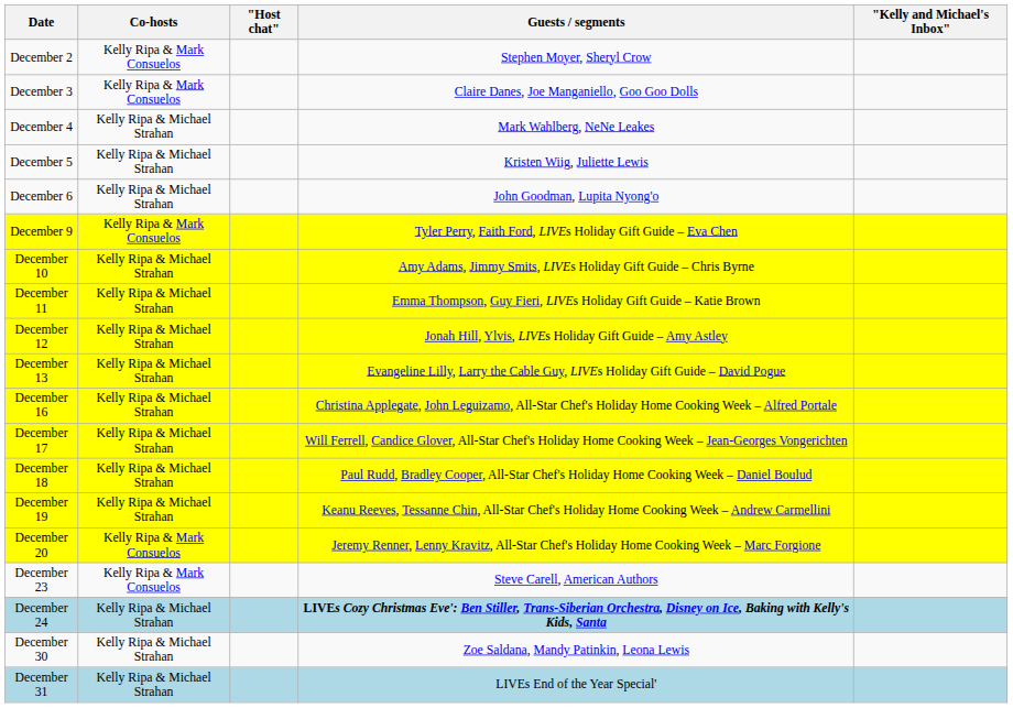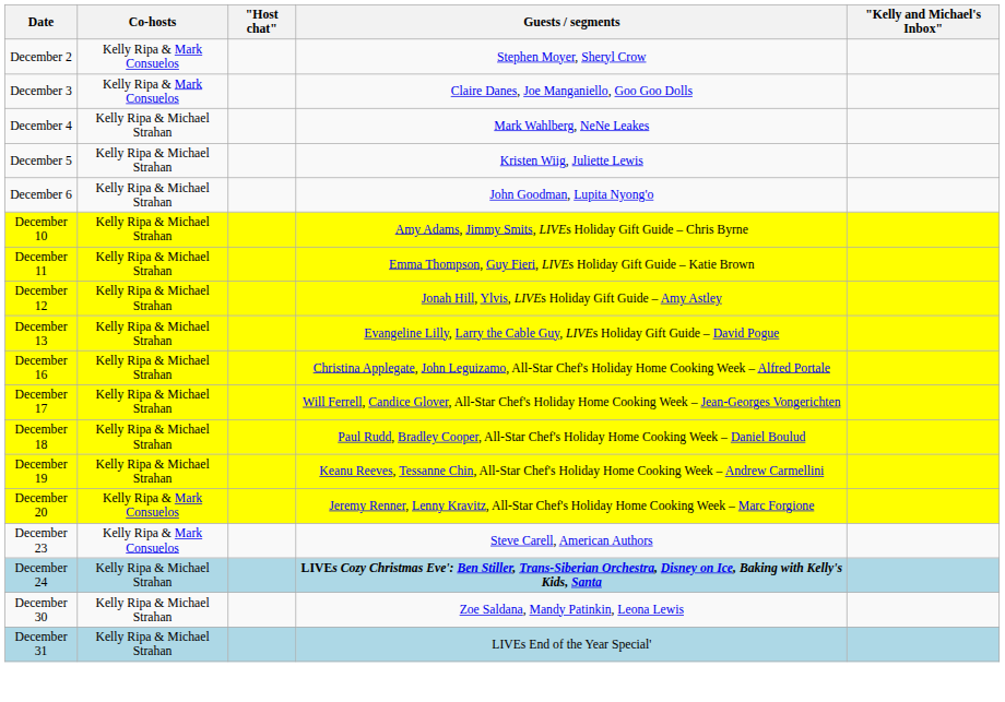 <table class="wikitable sortable" style="text-align:center;">
 <tr>
 <th>Date</th>
 <th>Co-hosts</th>
 <th>"Host chat"</th>
 <th>Guests / segments</th>
 <th>"Kelly and Michael's Inbox"</th>
 </tr>
 <tr>
 <td>December 2</td>
 <td>Kelly Ripa & <a href='#'>Mark Consuelos</a></td>
 <td></td>
 <td><a href='#'>Stephen Moyer</a>, <a href='#'>Sheryl Crow</a></td>
 <td></td>
 </tr>
 <tr>
 <td>December 3</td>
 <td>Kelly Ripa & <a href='#'>Mark Consuelos</a></td>
 <td></td>
 <td><a href='#'>Claire Danes</a>, <a href='#'>Joe Manganiello</a>, <a href='#'>Goo Goo Dolls</a></td>
 <td></td>
 </tr>
 <tr>
 <td>December 4</td>
 <td>Kelly Ripa & Michael Strahan</td>
 <td></td>
 <td><a href='#'>Mark Wahlberg</a>, <a href='#'>NeNe Leakes</a></td>
 <td></td>
 </tr>
 <tr>
 <td>December 5</td>
 <td>Kelly Ripa & Michael Strahan</td>
 <td></td>
 <td><a href='#'>Kristen Wiig</a>, <a href='#'>Juliette Lewis</a></td>
 <td></td>
 </tr>
 <tr>
 <td>December 6</td>
 <td>Kelly Ripa & Michael Strahan</td>
 <td></td>
 <td><a href='#'>John Goodman</a>, <a href='#'>Lupita Nyong'o</a></td>
-<td></td>
-</tr>
-<tr style="background:yellow;">
-<td>December 9</td>
-<td>Kelly Ripa & <a href='#'>Mark Consuelos</a></td>
-<td></td>
-<td><a href='#'>Tyler Perry</a>, <a href='#'>Faith Ford</a>, <em>LIVE</em>s Holiday Gift Guide – <a href='#'>Eva Chen</a></td>
 <td></td>
 </tr>
 <tr style="background:yellow;">
 <td>December 10</td>
 <td>Kelly Ripa & Michael Strahan</td>
 <td></td>
 <td><a href='#'>Amy Adams</a>, <a href='#'>Jimmy Smits</a>, <em>LIVE</em>s Holiday Gift Guide – Chris Byrne</td>
 <td></td>
 </tr>
 <tr style="background:yellow;">
 <td>December 11</td>
 <td>Kelly Ripa & Michael Strahan</td>
 <td></td>
 <td><a href='#'>Emma Thompson</a>, <a href='#'>Guy Fieri</a>, <em>LIVE</em>s Holiday Gift Guide – Katie Brown</td>
 <td></td>
 </tr>
 <tr style="background:yellow;">
 <td>December 12</td>
 <td>Kelly Ripa & Michael Strahan</td>
 <td></td>
 <td><a href='#'>Jonah Hill</a>, <a href='#'>Ylvis</a>, <em>LIVE</em>s Holiday Gift Guide – <a href='#'>Amy Astley</a></td>
 <td></td>
 </tr>
 <tr style="background:yellow;">
 <td>December 13</td>
 <td>Kelly Ripa & Michael Strahan</td>
 <td></td>
 <td><a href='#'>Evangeline Lilly</a>, <a href='#'>Larry the Cable Guy</a>, <em>LIVE</em>s Holiday Gift Guide – <a href='#'>David Pogue</a></td>
 <td></td>
 </tr>
 <tr style="background:yellow;">
 <td>December 16</td>
 <td>Kelly Ripa & Michael Strahan</td>
 <td></td>
 <td><a href='#'>Christina Applegate</a>, <a href='#'>John Leguizamo</a>, All-Star Chef's Holiday Home Cooking Week – <a href='#'>Alfred Portale</a></td>
 <td></td>
 </tr>
 <tr style="background:yellow;">
 <td>December 17</td>
 <td>Kelly Ripa & Michael Strahan</td>
 <td></td>
 <td><a href='#'>Will Ferrell</a>, <a href='#'>Candice Glover</a>, All-Star Chef's Holiday Home Cooking Week – <a href='#'>Jean-Georges Vongerichten</a></td>
 <td></td>
 </tr>
 <tr style="background:yellow;">
 <td>December 18</td>
 <td>Kelly Ripa & Michael Strahan</td>
 <td></td>
 <td><a href='#'>Paul Rudd</a>, <a href='#'>Bradley Cooper</a>, All-Star Chef's Holiday Home Cooking Week – <a href='#'>Daniel Boulud</a></td>
 <td></td>
 </tr>
 <tr style="background:yellow;">
 <td>December 19</td>
 <td>Kelly Ripa & Michael Strahan</td>
 <td></td>
 <td><a href='#'>Keanu Reeves</a>, <a href='#'>Tessanne Chin</a>, All-Star Chef's Holiday Home Cooking Week – <a href='#'>Andrew Carmellini</a></td>
 <td></td>
 </tr>
 <tr style="background:yellow;">
 <td>December 20</td>
 <td>Kelly Ripa & <a href='#'>Mark Consuelos</a></td>
 <td></td>
 <td><a href='#'>Jeremy Renner</a>, <a href='#'>Lenny Kravitz</a>, All-Star Chef's Holiday Home Cooking Week – <a href='#'>Marc Forgione</a></td>
 <td></td>
 </tr>
 <tr>
 <td>December 23</td>
 <td>Kelly Ripa & <a href='#'>Mark Consuelos</a></td>
 <td></td>
 <td><a href='#'>Steve Carell</a>, <a href='#'>American Authors</a></td>
 <td></td>
 </tr>
 <tr style="background:lightblue;">
 <td>December 24</td>
 <td>Kelly Ripa & Michael Strahan</td>
 <td></td>
 <td><strong>LIVE<em>s Cozy Christmas Eve': <a href='#'>Ben Stiller</a>, <a href='#'>Trans-Siberian Orchestra</a>, <a href='#'>Disney on Ice</a>, Baking with Kelly's Kids, <a href='#'>Santa</a></td>
 <td></td>
 </tr>
 <tr>
 <td>December 30</td>
 <td>Kelly Ripa & Michael Strahan</td>
 <td></td>
 <td><a href='#'>Zoe Saldana</a>, <a href='#'>Mandy Patinkin</a>, <a href='#'>Leona Lewis</a></td>
 <td></td>
 </tr>
 <tr style="background:lightblue;">
 <td>December 31</td>
 <td>Kelly Ripa & Michael Strahan</td>
 <td></td>
 <td></strong>LIVE</em>s End of the Year Special'</td>
 <td></td>
 </tr>
 </table>
